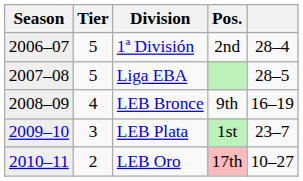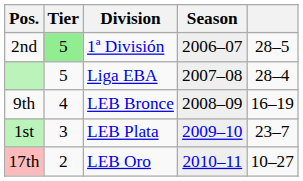 <table class="wikitable" style="font-size:85%; text-align:center">
 <tr>
-<th>Season</th>
+<th>Pos.</th>
 <th>Tier</th>
 <th>Division</th>
-<th>Pos.</th>
+<th>Season</th>
 <th></th>
 </tr>
 <tr>
+<td>2nd</td>
+<td style="background: lightgreen;">5</td>
+<td align=left><a href='#'>1ª División</a></td>
 <td bgcolor=#efefef>2006–07</td>
+<td>28–5</td>
+</tr>
+<tr>
+<td bgcolor=#BBF3BB></td>
 <td>5</td>
-<td align=left><a href='#'>1ª División</a></td>
-<td>2nd</td>
+<td align=left><a href='#'>Liga EBA</a></td>
+<td bgcolor=#efefef>2007–08</td>
 <td>28–4</td>
 </tr>
 <tr>
-<td bgcolor=#efefef>2007–08</td>
-<td>5</td>
-<td align=left><a href='#'>Liga EBA</a></td>
-<td bgcolor=#BBF3BB></td>
-<td>28–5</td>
-</tr>
-<tr>
-<td bgcolor=#efefef>2008–09</td>
+<td>9th</td>
 <td>4</td>
 <td align=left><a href='#'>LEB Bronce</a></td>
-<td>9th</td>
+<td bgcolor=#efefef>2008–09</td>
 <td>16–19</td>
 </tr>
 <tr>
-<td bgcolor=#efefef><a href='#'>2009–10</a></td>
+<td bgcolor=#BBF3BB>1st</td>
 <td>3</td>
 <td align=left><a href='#'>LEB Plata</a></td>
-<td bgcolor=#BBF3BB>1st</td>
+<td bgcolor=#efefef><a href='#'>2009–10</a></td>
 <td>23–7</td>
 </tr>
 <tr>
-<td bgcolor=#efefef><a href='#'>2010–11</a></td>
+<td bgcolor=#FFBBBB>17th</td>
 <td>2</td>
 <td align=left><a href='#'>LEB Oro</a></td>
-<td bgcolor=#FFBBBB>17th</td>
+<td bgcolor=#efefef><a href='#'>2010–11</a></td>
 <td>10–27</td>
 </tr>
 </table>
